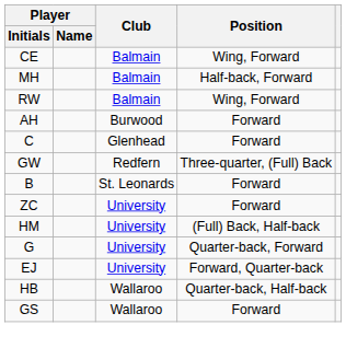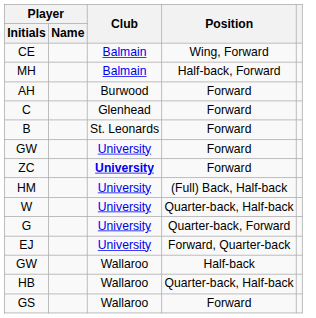 <table class="wikitable sortable" style="text-align:center;font-size:100%;">
 <tr>
 <th colspan=2>Player</th>
 <th rowspan=2>Club</th>
 <th rowspan=2>Position</th>
 <th rowspan=2></th>
 </tr>
 <tr>
 <th>Initials</th>
 <th>Name</th>
 </tr>
 <tr>
 <td>CE</td>
 <td></td>
 <td><a href='#'>Balmain</a></td>
 <td>Wing, Forward</td>
 <td></td>
 </tr>
 <tr>
 <td>MH</td>
 <td></td>
 <td><a href='#'>Balmain</a></td>
 <td>Half-back, Forward</td>
 <td></td>
 </tr>
 <tr>
-<td>RW</td>
-<td></td>
-<td><a href='#'>Balmain</a></td>
-<td>Wing, Forward</td>
-<td></td>
-</tr>
-<tr>
 <td>AH</td>
 <td></td>
 <td>Burwood</td>
 <td>Forward</td>
 <td></td>
 </tr>
 <tr>
 <td>C</td>
 <td></td>
 <td>Glenhead</td>
 <td>Forward</td>
 <td></td>
 </tr>
 <tr>
-<td>GW</td>
-<td></td>
-<td>Redfern</td>
-<td>Three-quarter, (Full) Back</td>
-<td></td>
-</tr>
-<tr>
 <td>B</td>
 <td></td>
 <td>St. Leonards</td>
 <td>Forward</td>
 <td></td>
 </tr>
 <tr>
+<td>GW</td>
+<td></td>
+<td><a href='#'>University</a></td>
+<td>Forward</td>
+<td></td>
+</tr>
+<tr>
 <td>ZC</td>
 <td></td>
-<td><a href='#'>University</a></td>
+<td><strong><a href='#'>University</a></strong></td>
 <td>Forward</td>
 <td></td>
 </tr>
 <tr>
 <td>HM</td>
 <td></td>
 <td><a href='#'>University</a></td>
 <td>(Full) Back, Half-back</td>
+<td></td>
+</tr>
+<tr>
+<td>W</td>
+<td></td>
+<td><a href='#'>University</a></td>
+<td>Quarter-back, Half-back</td>
 <td></td>
 </tr>
 <tr>
 <td>G</td>
 <td></td>
 <td><a href='#'>University</a></td>
 <td>Quarter-back, Forward</td>
 <td></td>
 </tr>
 <tr>
 <td>EJ</td>
 <td></td>
 <td><a href='#'>University</a></td>
 <td>Forward, Quarter-back</td>
 <td></td>
 </tr>
 <tr>
+<td>GW</td>
+<td></td>
+<td>Wallaroo</td>
+<td>Half-back</td>
+<td></td>
+</tr>
+<tr>
 <td>HB</td>
 <td></td>
 <td>Wallaroo</td>
 <td>Quarter-back, Half-back</td>
 <td></td>
 </tr>
 <tr>
 <td>GS</td>
 <td></td>
 <td>Wallaroo</td>
 <td>Forward</td>
 <td></td>
 </tr>
 </table>
